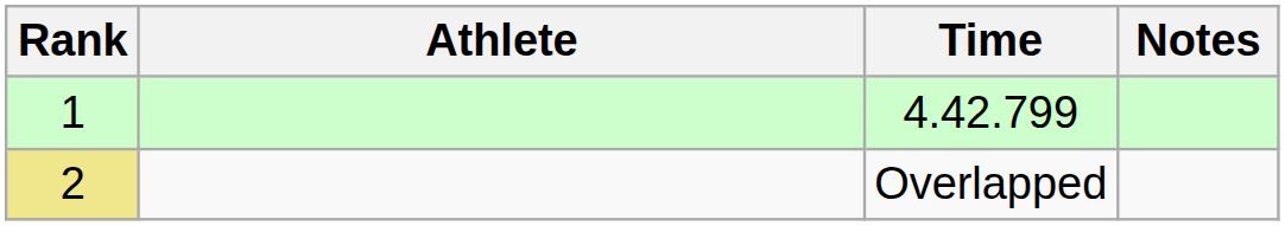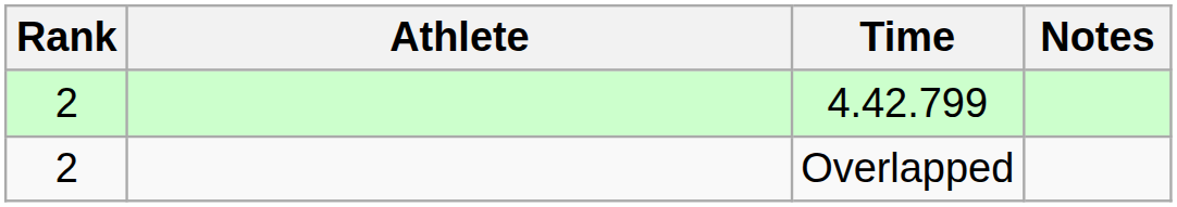 <table class=wikitable style="text-align:center">
 <tr>
 <th width=40>Rank</th>
 <th width=250>Athlete</th>
 <th width=80>Time</th>
 <th width=50>Notes</th>
 </tr>
 <tr bgcolor="ccffcc">
-<td>1</td>
+<td>2</td>
 <td align=left></td>
 <td>4.42.799</td>
 <td></td>
 </tr>
 <tr>
-<td style="background: khaki;">2</td>
+<td>2</td>
 <td align=left></td>
 <td>Overlapped</td>
 <td></td>
 </tr>
 </table>
